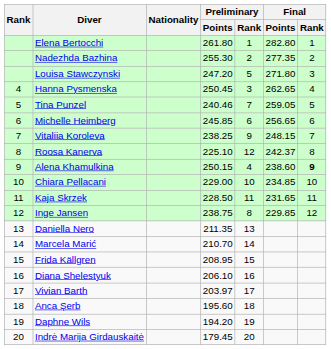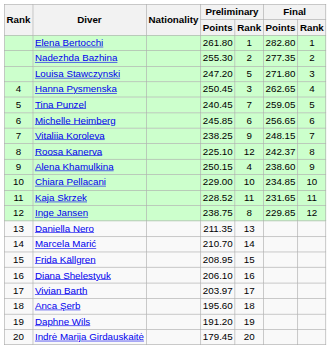 <table class="wikitable" style="text-align:center">
 <tr>
 <th rowspan="2">Rank</th>
 <th rowspan="2">Diver</th>
 <th rowspan="2">Nationality</th>
 <th colspan="2">Preliminary</th>
 <th colspan="2">Final</th>
 </tr>
 <tr>
 <th>Points</th>
 <th>Rank</th>
 <th>Points</th>
 <th>Rank</th>
 </tr>
 <tr bgcolor=ccffcc>
 <td></td>
 <td align=left><a href='#'>Elena Bertocchi</a></td>
 <td align=left></td>
 <td>261.80</td>
 <td>1</td>
 <td>282.80</td>
 <td>1</td>
 </tr>
 <tr bgcolor=ccffcc>
 <td></td>
 <td align=left><a href='#'>Nadezhda Bazhina</a></td>
 <td align=left></td>
 <td>255.30</td>
 <td>2</td>
 <td>277.35</td>
 <td>2</td>
 </tr>
 <tr bgcolor=ccffcc>
 <td></td>
 <td align=left><a href='#'>Louisa Stawczynski</a></td>
 <td align=left></td>
 <td>247.20</td>
 <td>5</td>
 <td>271.80</td>
 <td>3</td>
 </tr>
 <tr bgcolor=ccffcc>
 <td>4</td>
 <td align=left><a href='#'>Hanna Pysmenska</a></td>
 <td align=left></td>
 <td>250.45</td>
 <td>3</td>
 <td>262.65</td>
 <td>4</td>
 </tr>
 <tr bgcolor=ccffcc>
 <td>5</td>
 <td align=left><a href='#'>Tina Punzel</a></td>
 <td align=left></td>
-<td>240.46</td>
+<td>240.45</td>
 <td>7</td>
 <td>259.05</td>
 <td>5</td>
 </tr>
 <tr bgcolor=ccffcc>
 <td>6</td>
 <td align=left><a href='#'>Michelle Heimberg</a></td>
 <td align=left></td>
 <td>245.85</td>
 <td>6</td>
 <td>256.65</td>
 <td>6</td>
 </tr>
 <tr bgcolor=ccffcc>
 <td>7</td>
 <td align=left><a href='#'>Vitaliia Koroleva</a></td>
 <td align=left></td>
 <td>238.25</td>
 <td>9</td>
 <td>248.15</td>
 <td>7</td>
 </tr>
 <tr bgcolor=ccffcc>
 <td>8</td>
 <td align=left><a href='#'>Roosa Kanerva</a></td>
 <td align=left></td>
 <td>225.10</td>
 <td>12</td>
 <td>242.37</td>
 <td>8</td>
 </tr>
 <tr bgcolor=ccffcc>
 <td>9</td>
 <td align=left><a href='#'>Alena Khamulkina</a></td>
 <td align=left></td>
 <td>250.15</td>
 <td>4</td>
 <td>238.60</td>
-<td><strong>9</strong></td>
+<td>9</td>
 </tr>
 <tr bgcolor=ccffcc>
 <td>10</td>
 <td align=left><a href='#'>Chiara Pellacani</a></td>
 <td align=left></td>
 <td>229.00</td>
 <td>10</td>
 <td>234.85</td>
 <td>10</td>
 </tr>
 <tr bgcolor=ccffcc>
 <td>11</td>
 <td align=left><a href='#'>Kaja Skrzek</a></td>
 <td align=left></td>
-<td>228.50</td>
+<td>228.52</td>
 <td>11</td>
 <td>231.65</td>
 <td>11</td>
 </tr>
 <tr bgcolor=ccffcc>
 <td>12</td>
 <td align=left><a href='#'>Inge Jansen</a></td>
 <td align=left></td>
 <td>238.75</td>
 <td>8</td>
 <td>229.85</td>
 <td>12</td>
 </tr>
 <tr>
 <td>13</td>
 <td align=left><a href='#'>Daniella Nero</a></td>
 <td align=left></td>
 <td>211.35</td>
 <td>13</td>
 <td></td>
 <td></td>
 </tr>
 <tr>
 <td>14</td>
 <td align=left><a href='#'>Marcela Marić</a></td>
 <td align=left></td>
 <td>210.70</td>
 <td>14</td>
 <td></td>
 <td></td>
 </tr>
 <tr>
 <td>15</td>
 <td align=left><a href='#'>Frida Källgren</a></td>
 <td align=left></td>
 <td>208.95</td>
 <td>15</td>
 <td></td>
 <td></td>
 </tr>
 <tr>
 <td>16</td>
 <td align=left><a href='#'>Diana Shelestyuk</a></td>
 <td align=left></td>
 <td>206.10</td>
 <td>16</td>
 <td></td>
 <td></td>
 </tr>
 <tr>
 <td>17</td>
 <td align=left><a href='#'>Vivian Barth</a></td>
 <td align=left></td>
 <td>203.97</td>
 <td>17</td>
 <td></td>
 <td></td>
 </tr>
 <tr>
 <td>18</td>
 <td align=left><a href='#'>Anca Şerb</a></td>
 <td align=left></td>
 <td>195.60</td>
 <td>18</td>
 <td></td>
 <td></td>
 </tr>
 <tr>
 <td>19</td>
 <td align=left><a href='#'>Daphne Wils</a></td>
 <td align=left></td>
-<td>194.20</td>
+<td>191.20</td>
 <td>19</td>
 <td></td>
 <td></td>
 </tr>
 <tr>
 <td>20</td>
 <td align=left><a href='#'>Indrė Marija Girdauskaitė</a></td>
 <td align=left></td>
 <td>179.45</td>
 <td>20</td>
 <td></td>
 <td></td>
 </tr>
 </table>
